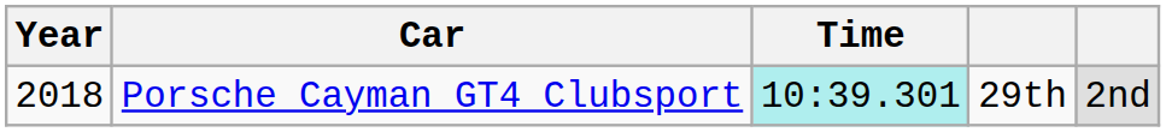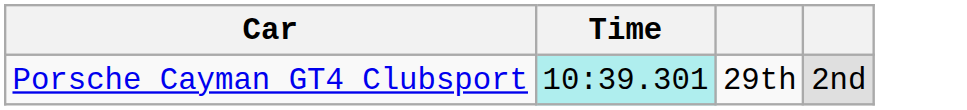 <table class="wikitable" align="center">
 <tr>
-<th align="center">Year</th>
 <th align="center">Car</th>
 <th align="center">Time</th>
 <th align="center"></th>
 <th></th>
 </tr>
 <tr>
-<td align="center">2018</td>
 <td align="center"><a href='#'>Porsche Cayman GT4 Clubsport</a></td>
 <td align="center" style="background: paleturquoise;">10:39.301</td>
 <td align="center">29th</td>
 <td align="center" style="background:#DFDFDF;">2nd</td>
 </tr>
 </table>
